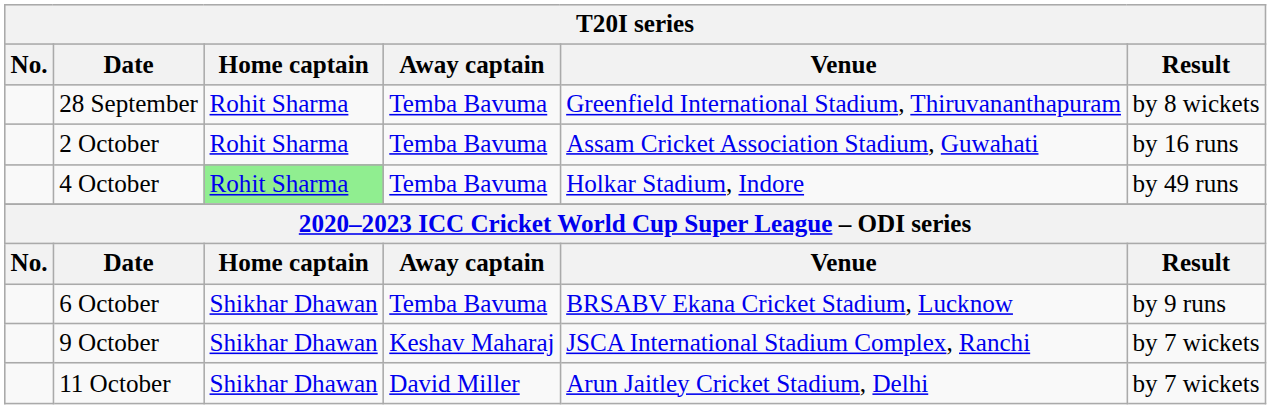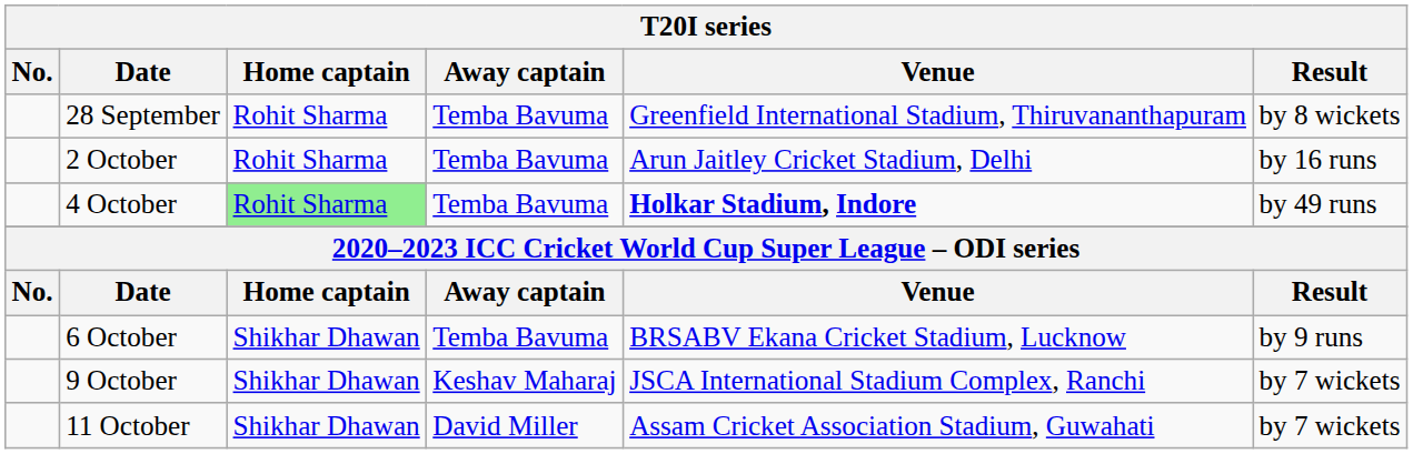 <table class="wikitable">
 <tr>
 <th colspan="9">T20I series</th>
 </tr>
 <tr>
 <th>No.</th>
 <th>Date</th>
 <th>Home captain</th>
 <th>Away captain</th>
 <th>Venue</th>
 <th>Result</th>
 </tr>
 <tr>
 <td></td>
 <td>28 September</td>
 <td><a href='#'>Rohit Sharma</a></td>
 <td><a href='#'>Temba Bavuma</a></td>
 <td><a href='#'>Greenfield International Stadium</a>, <a href='#'>Thiruvananthapuram</a></td>
 <td> by 8 wickets</td>
 </tr>
 <tr>
 <td></td>
 <td>2 October</td>
 <td><a href='#'>Rohit Sharma</a></td>
 <td><a href='#'>Temba Bavuma</a></td>
-<td><a href='#'>Assam Cricket Association Stadium</a>, <a href='#'>Guwahati</a></td>
+<td><a href='#'>Arun Jaitley Cricket Stadium</a>, <a href='#'>Delhi</a></td>
 <td> by 16 runs</td>
 </tr>
 <tr>
 <td></td>
 <td>4 October</td>
 <td style="background: lightgreen;"><a href='#'>Rohit Sharma</a></td>
 <td><a href='#'>Temba Bavuma</a></td>
-<td><a href='#'>Holkar Stadium</a>, <a href='#'>Indore</a></td>
+<td><strong><a href='#'>Holkar Stadium</a>, <a href='#'>Indore</a></strong></td>
 <td> by 49 runs</td>
 </tr>
 <tr>
 </tr>
 <tr>
 <th colspan="9"><a href='#'>2020–2023 ICC Cricket World Cup Super League</a> – ODI series</th>
 </tr>
 <tr>
 <th>No.</th>
 <th>Date</th>
 <th>Home captain</th>
 <th>Away captain</th>
 <th>Venue</th>
 <th>Result</th>
 </tr>
 <tr>
 <td></td>
 <td>6 October</td>
 <td><a href='#'>Shikhar Dhawan</a></td>
 <td><a href='#'>Temba Bavuma</a></td>
 <td><a href='#'>BRSABV Ekana Cricket Stadium</a>, <a href='#'>Lucknow</a></td>
 <td> by 9 runs</td>
 </tr>
 <tr>
 <td></td>
 <td>9 October</td>
 <td><a href='#'>Shikhar Dhawan</a></td>
 <td><a href='#'>Keshav Maharaj</a></td>
 <td><a href='#'>JSCA International Stadium Complex</a>, <a href='#'>Ranchi</a></td>
 <td> by 7 wickets</td>
 </tr>
 <tr>
 <td></td>
 <td>11 October</td>
 <td><a href='#'>Shikhar Dhawan</a></td>
 <td><a href='#'>David Miller</a></td>
-<td><a href='#'>Arun Jaitley Cricket Stadium</a>, <a href='#'>Delhi</a></td>
+<td><a href='#'>Assam Cricket Association Stadium</a>, <a href='#'>Guwahati</a></td>
 <td> by 7 wickets</td>
 </tr>
 </table>
